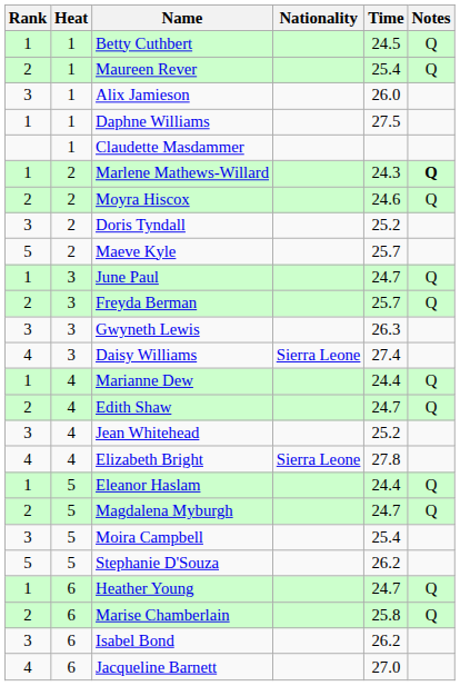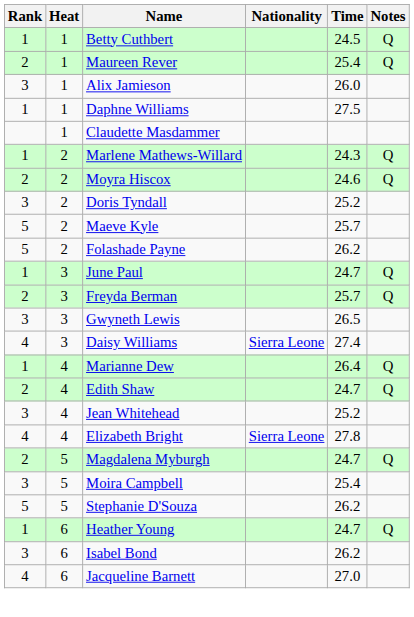 <table class="wikitable sortable" style="text-align:center">
 <tr>
 <th>Rank</th>
 <th>Heat</th>
 <th>Name</th>
 <th>Nationality</th>
 <th>Time</th>
 <th>Notes</th>
 </tr>
 <tr bgcolor=ccffcc>
 <td>1</td>
 <td>1</td>
 <td align=left><a href='#'>Betty Cuthbert</a></td>
 <td align=left></td>
 <td>24.5</td>
 <td>Q</td>
 </tr>
 <tr bgcolor=ccffcc>
 <td>2</td>
 <td>1</td>
 <td align=left><a href='#'>Maureen Rever</a></td>
 <td align=left></td>
 <td>25.4</td>
 <td>Q</td>
 </tr>
 <tr>
 <td>3</td>
 <td>1</td>
 <td align=left><a href='#'>Alix Jamieson</a></td>
 <td align=left></td>
 <td>26.0</td>
 <td></td>
 </tr>
 <tr>
 <td>1</td>
 <td>1</td>
 <td align=left><a href='#'>Daphne Williams</a></td>
 <td align=left></td>
 <td>27.5</td>
 <td></td>
 </tr>
 <tr>
 <td></td>
 <td>1</td>
 <td align=left><a href='#'>Claudette Masdammer</a></td>
 <td align=left></td>
 <td></td>
 <td></td>
 </tr>
 <tr bgcolor=ccffcc>
 <td>1</td>
 <td>2</td>
 <td align=left><a href='#'>Marlene Mathews-Willard</a></td>
 <td align=left></td>
 <td>24.3</td>
-<td><strong>Q</strong></td>
+<td>Q</td>
 </tr>
 <tr bgcolor=ccffcc>
 <td>2</td>
 <td>2</td>
 <td align=left><a href='#'>Moyra Hiscox</a></td>
 <td align=left></td>
 <td>24.6</td>
 <td>Q</td>
 </tr>
 <tr>
 <td>3</td>
 <td>2</td>
 <td align=left><a href='#'>Doris Tyndall</a></td>
 <td align=left></td>
 <td>25.2</td>
 <td></td>
 </tr>
 <tr>
 <td>5</td>
 <td>2</td>
 <td align=left><a href='#'>Maeve Kyle</a></td>
 <td align=left></td>
 <td>25.7</td>
 <td></td>
 </tr>
+<tr>
+<td>5</td>
+<td>2</td>
+<td align=left><a href='#'>Folashade Payne</a></td>
+<td align=left></td>
+<td>26.2</td>
+<td></td>
+</tr>
 <tr bgcolor=ccffcc>
 <td>1</td>
 <td>3</td>
 <td align=left><a href='#'>June Paul</a></td>
 <td align=left></td>
 <td>24.7</td>
 <td>Q</td>
 </tr>
 <tr bgcolor=ccffcc>
 <td>2</td>
 <td>3</td>
 <td align=left><a href='#'>Freyda Berman</a></td>
 <td align=left></td>
 <td>25.7</td>
 <td>Q</td>
 </tr>
 <tr>
 <td>3</td>
 <td>3</td>
 <td align=left><a href='#'>Gwyneth Lewis</a></td>
 <td align=left></td>
-<td>26.3</td>
+<td>26.5</td>
 <td></td>
 </tr>
 <tr>
 <td>4</td>
 <td>3</td>
 <td align=left><a href='#'>Daisy Williams</a></td>
 <td align=left> <a href='#'>Sierra Leone</a></td>
 <td>27.4</td>
 <td></td>
 </tr>
 <tr bgcolor=ccffcc>
 <td>1</td>
 <td>4</td>
 <td align=left><a href='#'>Marianne Dew</a></td>
 <td align=left></td>
-<td>24.4</td>
+<td>26.4</td>
 <td>Q</td>
 </tr>
 <tr bgcolor=ccffcc>
 <td>2</td>
 <td>4</td>
 <td align=left><a href='#'>Edith Shaw</a></td>
 <td align=left></td>
 <td>24.7</td>
 <td>Q</td>
 </tr>
 <tr>
 <td>3</td>
 <td>4</td>
 <td align=left><a href='#'>Jean Whitehead</a></td>
 <td align=left></td>
 <td>25.2</td>
 <td></td>
 </tr>
 <tr>
 <td>4</td>
 <td>4</td>
 <td align=left><a href='#'>Elizabeth Bright</a></td>
 <td align=left> <a href='#'>Sierra Leone</a></td>
 <td>27.8</td>
 <td></td>
-</tr>
-<tr bgcolor=ccffcc>
-<td>1</td>
-<td>5</td>
-<td align=left><a href='#'>Eleanor Haslam</a></td>
-<td align=left></td>
-<td>24.4</td>
-<td>Q</td>
 </tr>
 <tr bgcolor=ccffcc>
 <td>2</td>
 <td>5</td>
 <td align=left><a href='#'>Magdalena Myburgh</a></td>
 <td align=left></td>
 <td>24.7</td>
 <td>Q</td>
 </tr>
 <tr>
 <td>3</td>
 <td>5</td>
 <td align=left><a href='#'>Moira Campbell</a></td>
 <td align=left></td>
 <td>25.4</td>
 <td></td>
 </tr>
 <tr>
 <td>5</td>
 <td>5</td>
 <td align=left><a href='#'>Stephanie D'Souza</a></td>
 <td align=left></td>
 <td>26.2</td>
 <td></td>
 </tr>
 <tr bgcolor=ccffcc>
 <td>1</td>
 <td>6</td>
 <td align=left><a href='#'>Heather Young</a></td>
 <td align=left></td>
 <td>24.7</td>
 <td>Q</td>
 </tr>
-<tr bgcolor=ccffcc>
-<td>2</td>
-<td>6</td>
-<td align=left><a href='#'>Marise Chamberlain</a></td>
-<td align=left></td>
-<td>25.8</td>
-<td>Q</td>
-</tr>
 <tr>
 <td>3</td>
 <td>6</td>
 <td align=left><a href='#'>Isabel Bond</a></td>
 <td align=left></td>
 <td>26.2</td>
 <td></td>
 </tr>
 <tr>
 <td>4</td>
 <td>6</td>
 <td align=left><a href='#'>Jacqueline Barnett</a></td>
 <td align=left></td>
 <td>27.0</td>
 <td></td>
 </tr>
 </table>
